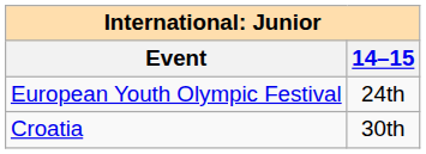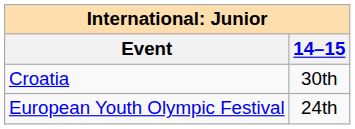 <table class="wikitable" style="text-align:center">
 <tr>
 <th colspan="2" style="background-color: #ffdead; " align="center">International: Junior</th>
 </tr>
 <tr>
 <th>Event</th>
 <th><a href='#'>14–15</a></th>
 </tr>
 <tr>
+<td align=left> <a href='#'>Croatia</a></td>
+<td>30th</td>
+</tr>
+<tr>
 <td align=left><a href='#'>European Youth Olympic Festival</a></td>
 <td>24th</td>
 </tr>
-<tr>
-<td align=left> <a href='#'>Croatia</a></td>
-<td>30th</td>
-</tr>
 </table>
